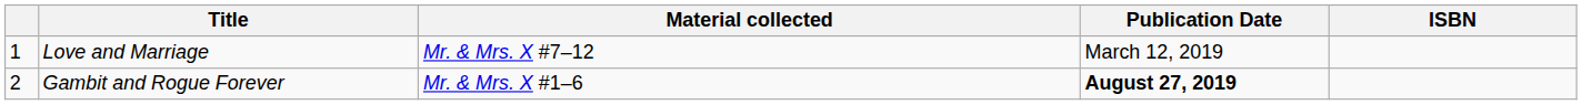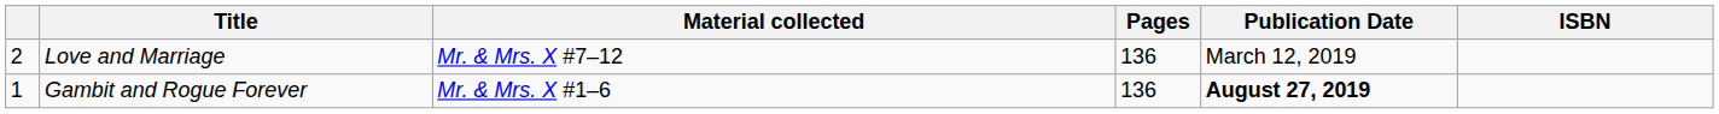 <table class="wikitable" style="text-align:left;" width="100%">
 <tr>
 <th width="2%"></th>
 <th width="23%">Title</th>
 <th width="40%">Material collected</th>
+<th width="5%">Pages</th>
 <th width="15%">Publication Date</th>
 <th width="15%">ISBN</th>
 </tr>
 <tr>
-<td>1</td>
+<td>2</td>
 <td><em>Love and Marriage</em></td>
 <td><em><a href='#'>Mr. & Mrs. X</a></em> #7–12</td>
+<td>136</td>
 <td>March 12, 2019</td>
 <td></td>
 </tr>
 <tr>
-<td>2</td>
+<td>1</td>
 <td><em>Gambit and Rogue Forever</em></td>
 <td><em><a href='#'>Mr. & Mrs. X</a></em> #1–6</td>
+<td>136</td>
 <td><strong>August 27, 2019</strong></td>
 <td></td>
 </tr>
 </table>
